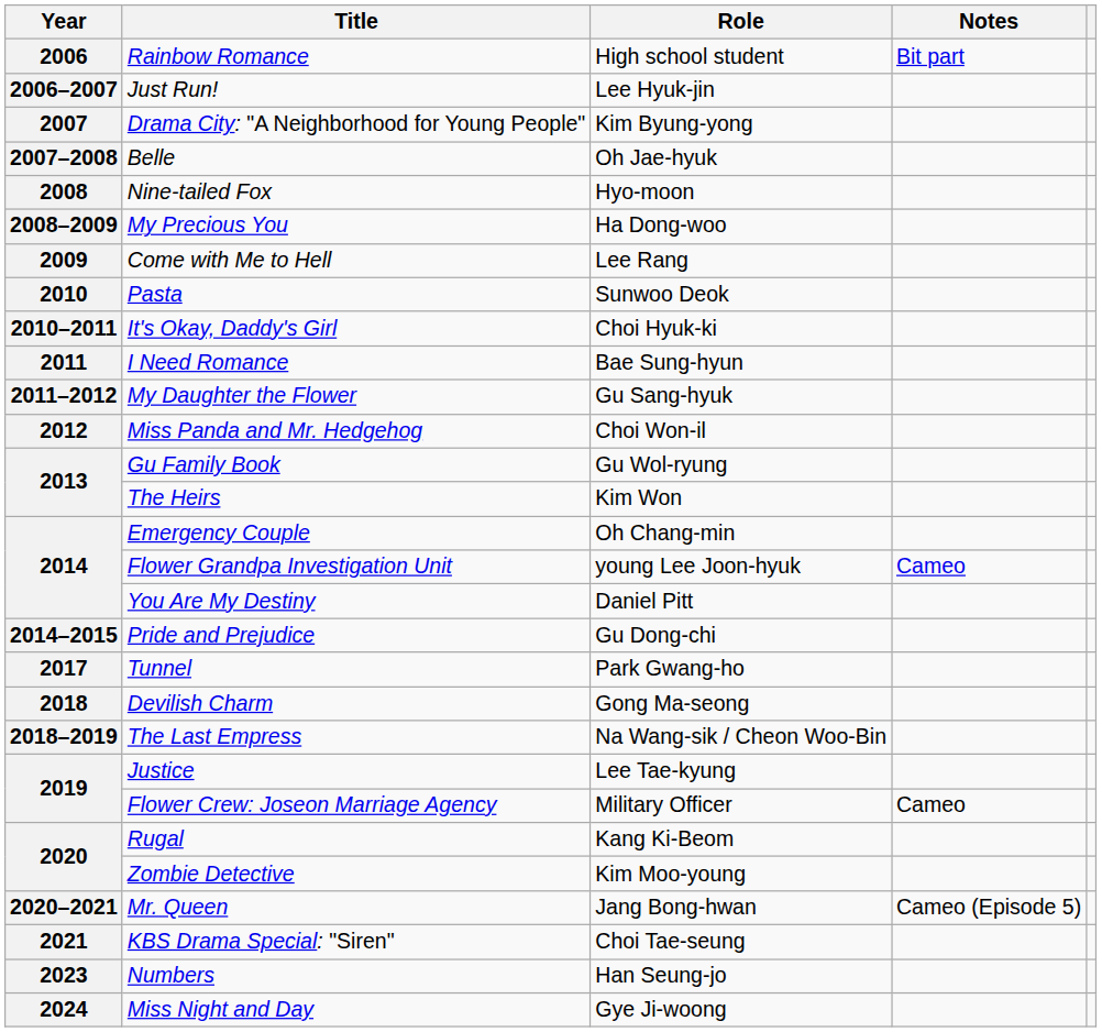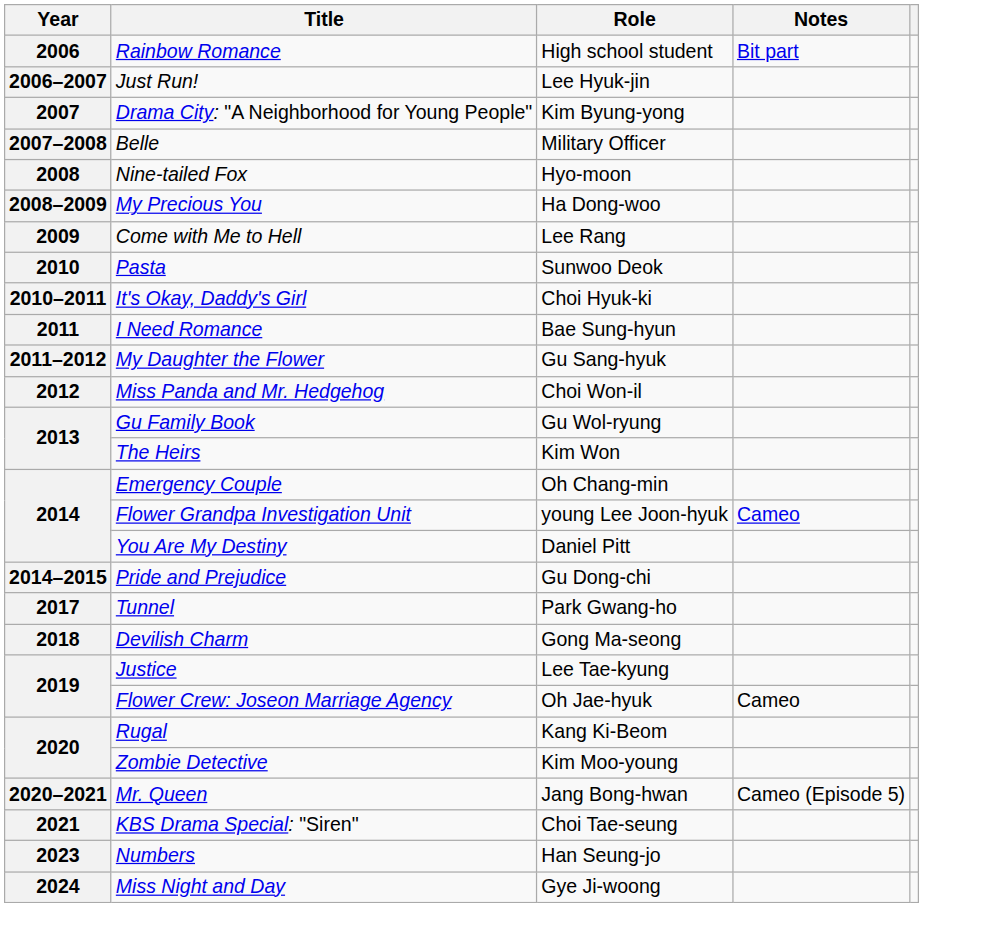 <table class="wikitable plainrowheaders sortable">
 <tr>
 <th scope="col">Year</th>
 <th scope="col">Title</th>
 <th scope="col">Role</th>
 <th scope="col" class="unsortable">Notes</th>
 <th scope="col" class="unsortable"></th>
 </tr>
 <tr>
 <th scope="row">2006</th>
 <td><em><a href='#'>Rainbow Romance</a></em></td>
 <td>High school student</td>
 <td><a href='#'>Bit part</a></td>
 <td></td>
 </tr>
 <tr>
 <th scope="row">2006–2007</th>
 <td><em>Just Run!</em></td>
 <td>Lee Hyuk-jin</td>
 <td></td>
 <td></td>
 </tr>
 <tr>
 <th scope="row">2007</th>
 <td><em><a href='#'>Drama City</a>:</em> "A Neighborhood for Young People"</td>
 <td>Kim Byung-yong</td>
 <td></td>
 <td></td>
 </tr>
 <tr>
 <th scope="row">2007–2008</th>
 <td><em>Belle</em></td>
-<td>Oh Jae-hyuk</td>
+<td>Military Officer</td>
 <td></td>
 <td></td>
 </tr>
 <tr>
 <th scope="row">2008</th>
 <td><em>Nine-tailed Fox</em></td>
 <td>Hyo-moon</td>
 <td></td>
 <td></td>
 </tr>
 <tr>
 <th scope="row">2008–2009</th>
 <td><em><a href='#'>My Precious You</a></em></td>
 <td>Ha Dong-woo</td>
 <td></td>
 <td></td>
 </tr>
 <tr>
 <th scope="row">2009</th>
 <td><em>Come with Me to Hell</em></td>
 <td>Lee Rang</td>
 <td></td>
 <td></td>
 </tr>
 <tr>
 <th scope="row">2010</th>
 <td><em><a href='#'>Pasta</a></em></td>
 <td>Sunwoo Deok</td>
 <td></td>
 <td style="text-align:center"></td>
 </tr>
 <tr>
 <th scope="row">2010–2011</th>
 <td><em><a href='#'>It's Okay, Daddy's Girl</a></em></td>
 <td>Choi Hyuk-ki</td>
 <td></td>
 <td></td>
 </tr>
 <tr>
 <th scope="row">2011</th>
 <td><em><a href='#'>I Need Romance</a></em></td>
 <td>Bae Sung-hyun</td>
 <td></td>
 <td></td>
 </tr>
 <tr>
 <th scope="row">2011–2012</th>
 <td><em><a href='#'>My Daughter the Flower</a></em></td>
 <td>Gu Sang-hyuk</td>
 <td></td>
 <td style="text-align:center"></td>
 </tr>
 <tr>
 <th scope="row">2012</th>
 <td><em><a href='#'>Miss Panda and Mr. Hedgehog</a></em></td>
 <td>Choi Won-il</td>
 <td></td>
 <td></td>
 </tr>
 <tr>
 <th scope="row" rowspan="2">2013</th>
 <td><em><a href='#'>Gu Family Book</a></em></td>
 <td>Gu Wol-ryung</td>
 <td></td>
 <td></td>
 </tr>
 <tr>
 <td><em><a href='#'>The Heirs</a></em></td>
 <td>Kim Won</td>
 <td></td>
 <td></td>
 </tr>
 <tr>
 <th scope="row" rowspan="3">2014</th>
 <td><em><a href='#'>Emergency Couple</a></em></td>
 <td>Oh Chang-min</td>
 <td></td>
 <td></td>
 </tr>
 <tr>
 <td><em><a href='#'>Flower Grandpa Investigation Unit</a></em></td>
 <td>young Lee Joon-hyuk</td>
 <td><a href='#'>Cameo</a></td>
 <td style="text-align:center"></td>
 </tr>
 <tr>
 <td><em><a href='#'>You Are My Destiny</a></em></td>
 <td>Daniel Pitt</td>
 <td></td>
 <td></td>
 </tr>
 <tr>
 <th scope="row">2014–2015</th>
 <td><em><a href='#'>Pride and Prejudice</a></em></td>
 <td>Gu Dong-chi</td>
 <td></td>
 <td></td>
 </tr>
 <tr>
 <th scope="row">2017</th>
 <td><em><a href='#'>Tunnel</a></em></td>
 <td>Park Gwang-ho</td>
 <td></td>
 <td></td>
 </tr>
 <tr>
 <th scope="row">2018</th>
 <td><em><a href='#'>Devilish Charm</a></em></td>
 <td>Gong Ma-seong</td>
 <td></td>
 <td></td>
 </tr>
 <tr>
-<th scope="row">2018–2019</th>
-<td><em><a href='#'>The Last Empress</a></em></td>
-<td>Na Wang-sik / Cheon Woo-Bin</td>
-<td></td>
-<td></td>
-</tr>
-<tr>
 <th scope="row" rowspan="2">2019</th>
 <td><em><a href='#'>Justice</a></em></td>
 <td>Lee Tae-kyung</td>
 <td></td>
 <td></td>
 </tr>
 <tr>
 <td><em><a href='#'>Flower Crew: Joseon Marriage Agency</a></em></td>
-<td>Military Officer</td>
+<td>Oh Jae-hyuk</td>
 <td>Cameo</td>
 <td></td>
 </tr>
 <tr>
 <th scope="row" rowspan="2">2020</th>
 <td><em><a href='#'>Rugal</a></em></td>
 <td>Kang Ki-Beom</td>
 <td></td>
 <td></td>
 </tr>
 <tr>
 <td><em><a href='#'>Zombie Detective</a></em></td>
 <td>Kim Moo-young</td>
 <td></td>
 <td></td>
 </tr>
 <tr>
 <th scope="row">2020–2021</th>
 <td><em><a href='#'>Mr. Queen</a></em></td>
 <td>Jang Bong-hwan</td>
 <td>Cameo (Episode 5)</td>
 <td style="text-align:center"></td>
 </tr>
 <tr>
 <th scope="row">2021</th>
 <td><em><a href='#'>KBS Drama Special</a>:</em> "Siren"</td>
 <td>Choi Tae-seung</td>
 <td></td>
 <td style="text-align:center"></td>
 </tr>
 <tr>
 <th scope="row">2023</th>
 <td><em><a href='#'>Numbers</a></em></td>
 <td>Han Seung-jo</td>
 <td></td>
 <td style="text-align:center"></td>
 </tr>
 <tr>
 <th scope="row">2024</th>
 <td><em><a href='#'>Miss Night and Day</a></em></td>
 <td>Gye Ji-woong</td>
 <td></td>
 <td style="text-align:center"></td>
 </tr>
 </table>
